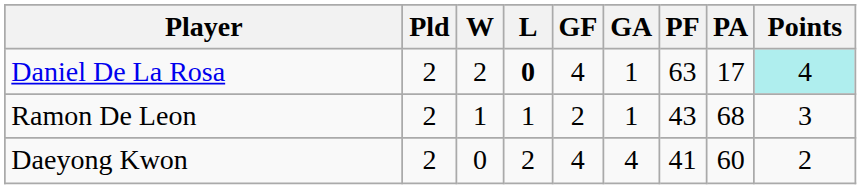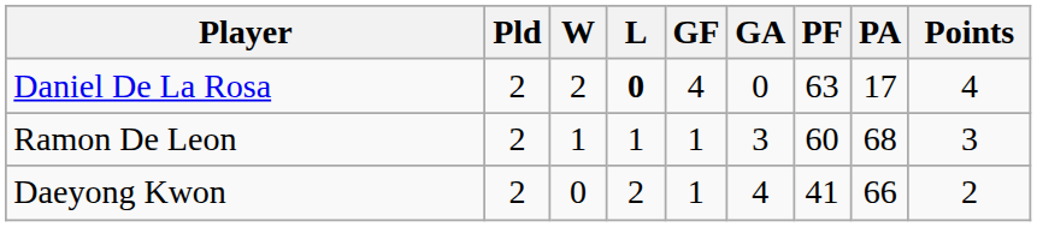 <table class=wikitable style="text-align:center">
 <tr>
 <th width=220>Player</th>
 <th width=20>Pld</th>
 <th width=20>W</th>
 <th width=20>L</th>
 <th width=20>GF</th>
 <th width=20>GA</th>
 <th width=20>PF</th>
 <th width=20>PA</th>
 <th width=50>Points</th>
 </tr>
 <tr>
 <td align=left> <a href='#'>Daniel De La Rosa</a></td>
 <td>2</td>
 <td>2</td>
 <td><strong>0</strong></td>
 <td>4</td>
-<td>1</td>
+<td>0</td>
 <td>63</td>
 <td>17</td>
-<td style="background: paleturquoise;">4</td>
+<td>4</td>
 </tr>
 <tr>
 <td align=left> Ramon De Leon</td>
 <td>2</td>
 <td>1</td>
 <td>1</td>
-<td>2</td>
 <td>1</td>
-<td>43</td>
+<td>3</td>
+<td>60</td>
 <td>68</td>
 <td>3</td>
 </tr>
 <tr>
 <td align=left> Daeyong Kwon</td>
 <td>2</td>
 <td>0</td>
 <td>2</td>
-<td>4</td>
+<td>1</td>
 <td>4</td>
 <td>41</td>
-<td>60</td>
+<td>66</td>
 <td>2</td>
 </tr>
 </table>
